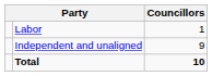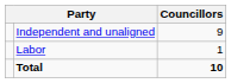 <table class="wikitable">
 <tr>
 <th colspan="2">Party</th>
 <th>Councillors</th>
 </tr>
 <tr>
 <td> </td>
-<td><a href='#'>Labor</a></td>
-<td align=right>1</td>
+<td><a href='#'>Independent and unaligned</a></td>
+<td align=right>9</td>
 </tr>
 <tr>
 <td> </td>
-<td><a href='#'>Independent and unaligned</a></td>
-<td align=right>9</td>
+<td><a href='#'>Labor</a></td>
+<td align=right>1</td>
 </tr>
 <tr>
 <td></td>
 <td><strong>Total</strong></td>
 <td align=right><strong>10</strong></td>
 </tr>
 </table>
